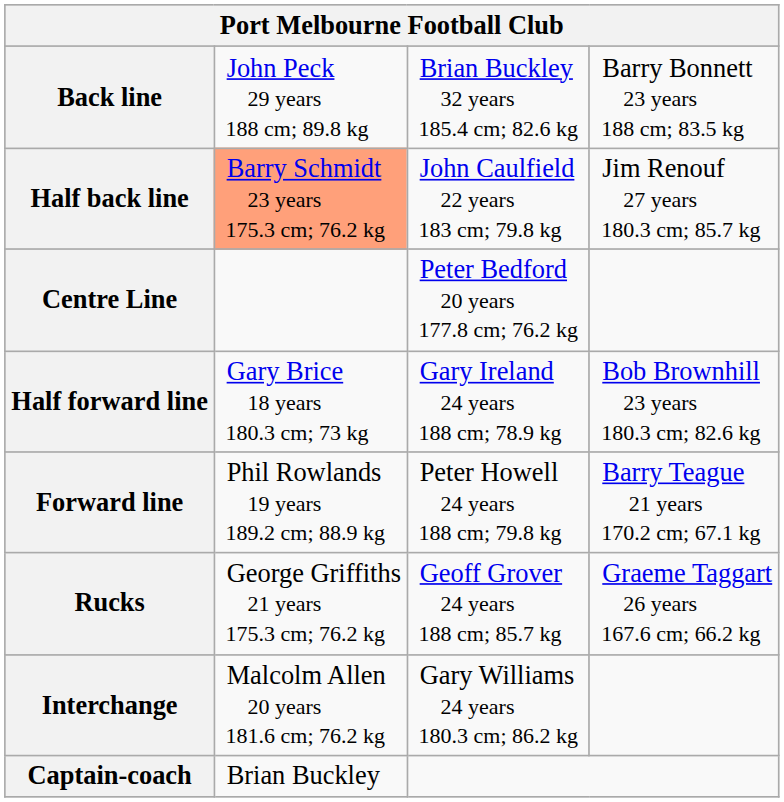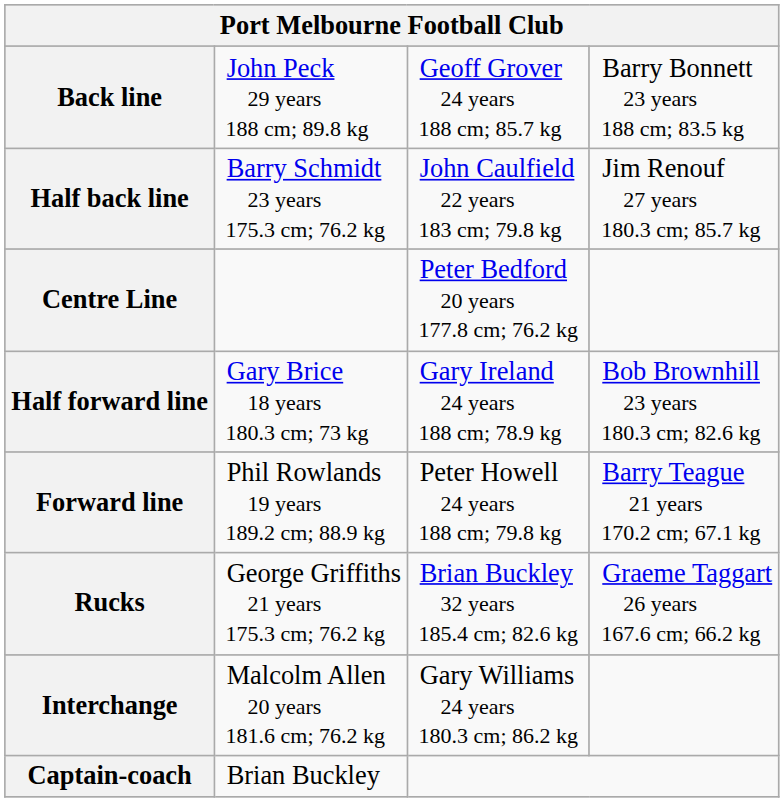 <table class="wikitable" style="margin: 1em auto 1em auto">
 <tr>
 <th colspan="21">Port Melbourne Football Club</th>
 </tr>
 <tr>
 <th>Back line</th>
 <td> <a href='#'>John Peck</a><br><small>     29 years <br> 188 cm; 89.8 kg </small></td>
-<td> <a href='#'>Brian Buckley</a><br><small>     32 years <br> 185.4 cm; 82.6 kg </small></td>
+<td> <a href='#'>Geoff Grover</a><br><small>     24 years <br> 188 cm; 85.7 kg </small></td>
 <td> Barry Bonnett<br><small>     23 years <br> 188 cm; 83.5 kg </small></td>
 </tr>
 <tr>
 <th>Half back line</th>
-<td style="background: lightsalmon;"> <a href='#'>Barry Schmidt</a><br><small>     23 years <br> 175.3 cm; 76.2 kg </small></td>
+<td> <a href='#'>Barry Schmidt</a><br><small>     23 years <br> 175.3 cm; 76.2 kg </small></td>
 <td> <a href='#'>John Caulfield</a><br><small>     22 years <br> 183 cm; 79.8 kg </small></td>
 <td> Jim Renouf<br><small>     27 years <br> 180.3 cm; 85.7 kg </small></td>
 </tr>
 <tr>
 <th>Centre Line</th>
 <td></td>
 <td> <a href='#'>Peter Bedford</a><br><small>     20 years <br> 177.8 cm; 76.2 kg </small></td>
 <td></td>
 </tr>
 <tr>
 <th>Half forward line</th>
 <td> <a href='#'>Gary Brice</a><br><small>     18 years <br> 180.3 cm; 73 kg </small></td>
 <td> <a href='#'>Gary Ireland</a><br><small>     24 years <br> 188 cm; 78.9 kg</small></td>
 <td> <a href='#'>Bob Brownhill</a><br><small>     23 years <br> 180.3 cm; 82.6 kg </small></td>
 </tr>
 <tr>
 <th>Forward line</th>
 <td> Phil Rowlands<br><small>     19 years <br> 189.2 cm; 88.9 kg </small></td>
 <td> Peter Howell<br><small>     24 years <br> 188 cm; 79.8 kg </small></td>
 <td> <a href='#'>Barry Teague</a><br><small>      21 years <br> 170.2 cm; 67.1 kg </small></td>
 </tr>
 <tr>
 <th>Rucks</th>
 <td> George Griffiths<br><small>     21 years <br> 175.3 cm; 76.2 kg </small></td>
-<td> <a href='#'>Geoff Grover</a><br><small>     24 years <br> 188 cm; 85.7 kg </small></td>
+<td> <a href='#'>Brian Buckley</a><br><small>     32 years <br> 185.4 cm; 82.6 kg </small></td>
 <td> <a href='#'>Graeme Taggart</a><br><small>     26 years <br> 167.6 cm; 66.2 kg </small></td>
 </tr>
 <tr>
 <th>Interchange</th>
 <td> Malcolm Allen<br><small>     20 years <br> 181.6 cm; 76.2 kg </small></td>
 <td> Gary Williams<br><small>     24 years <br> 180.3 cm; 86.2 kg </small></td>
 <td></td>
 </tr>
 <tr>
 <th>Captain-coach</th>
 <td> Brian Buckley </td>
 </tr>
 </table>
